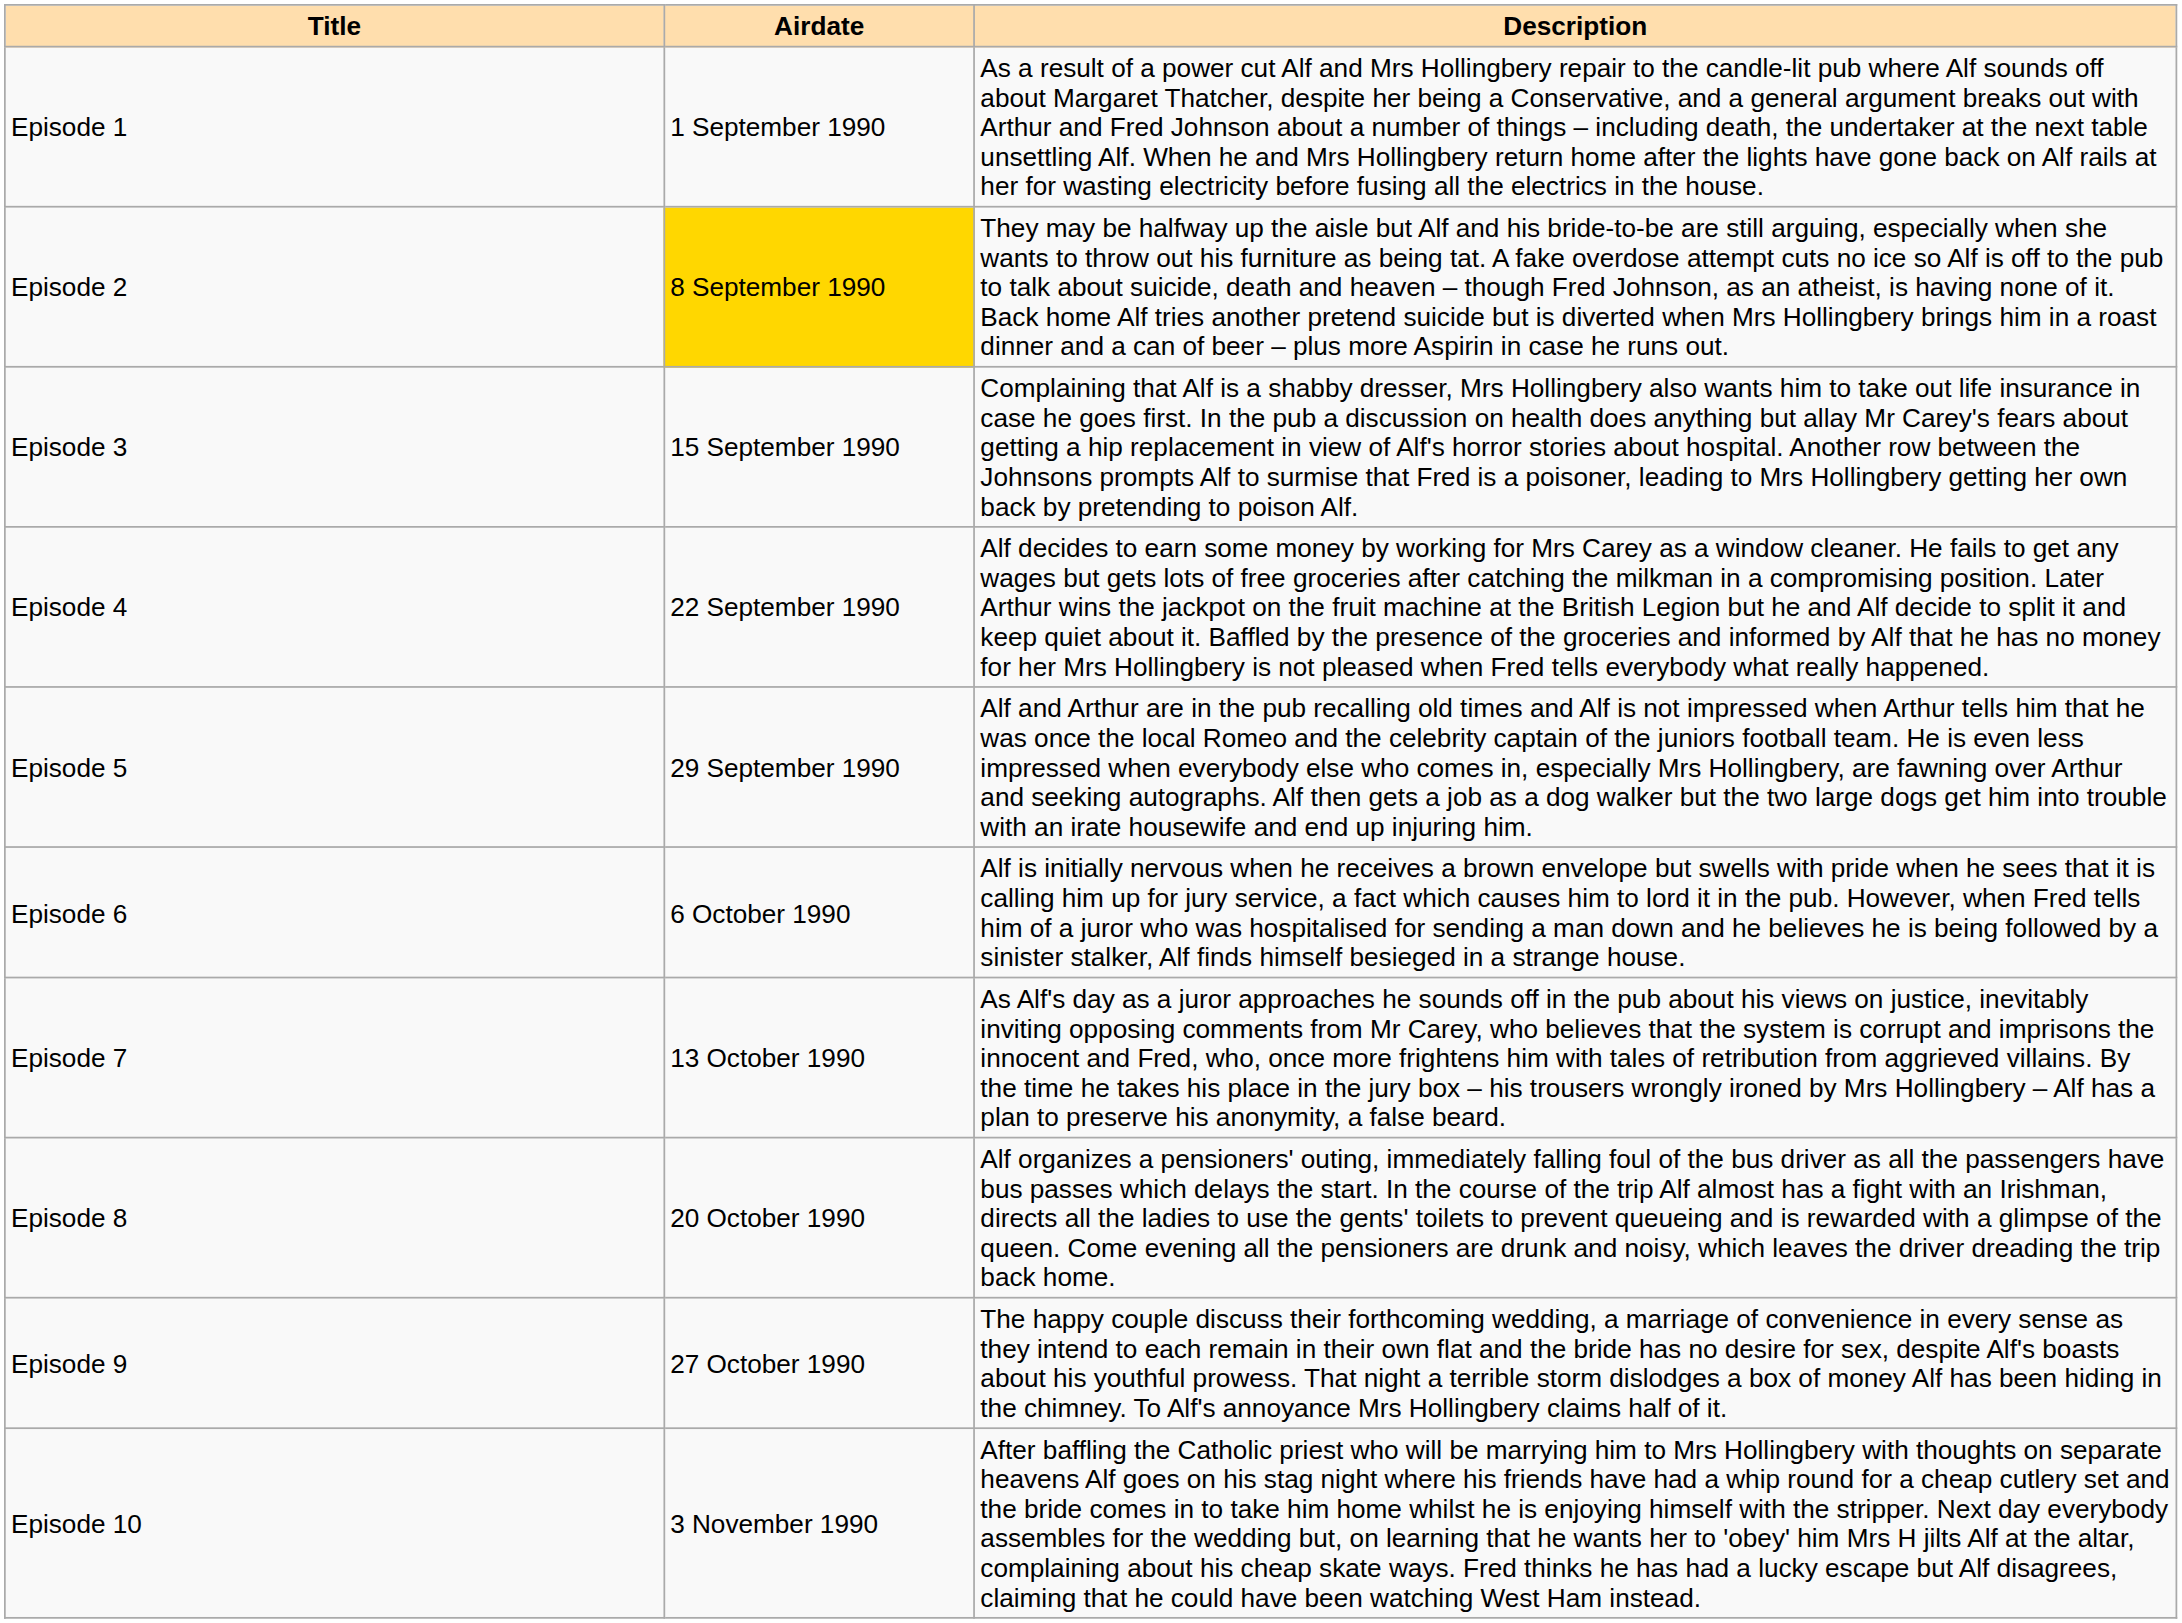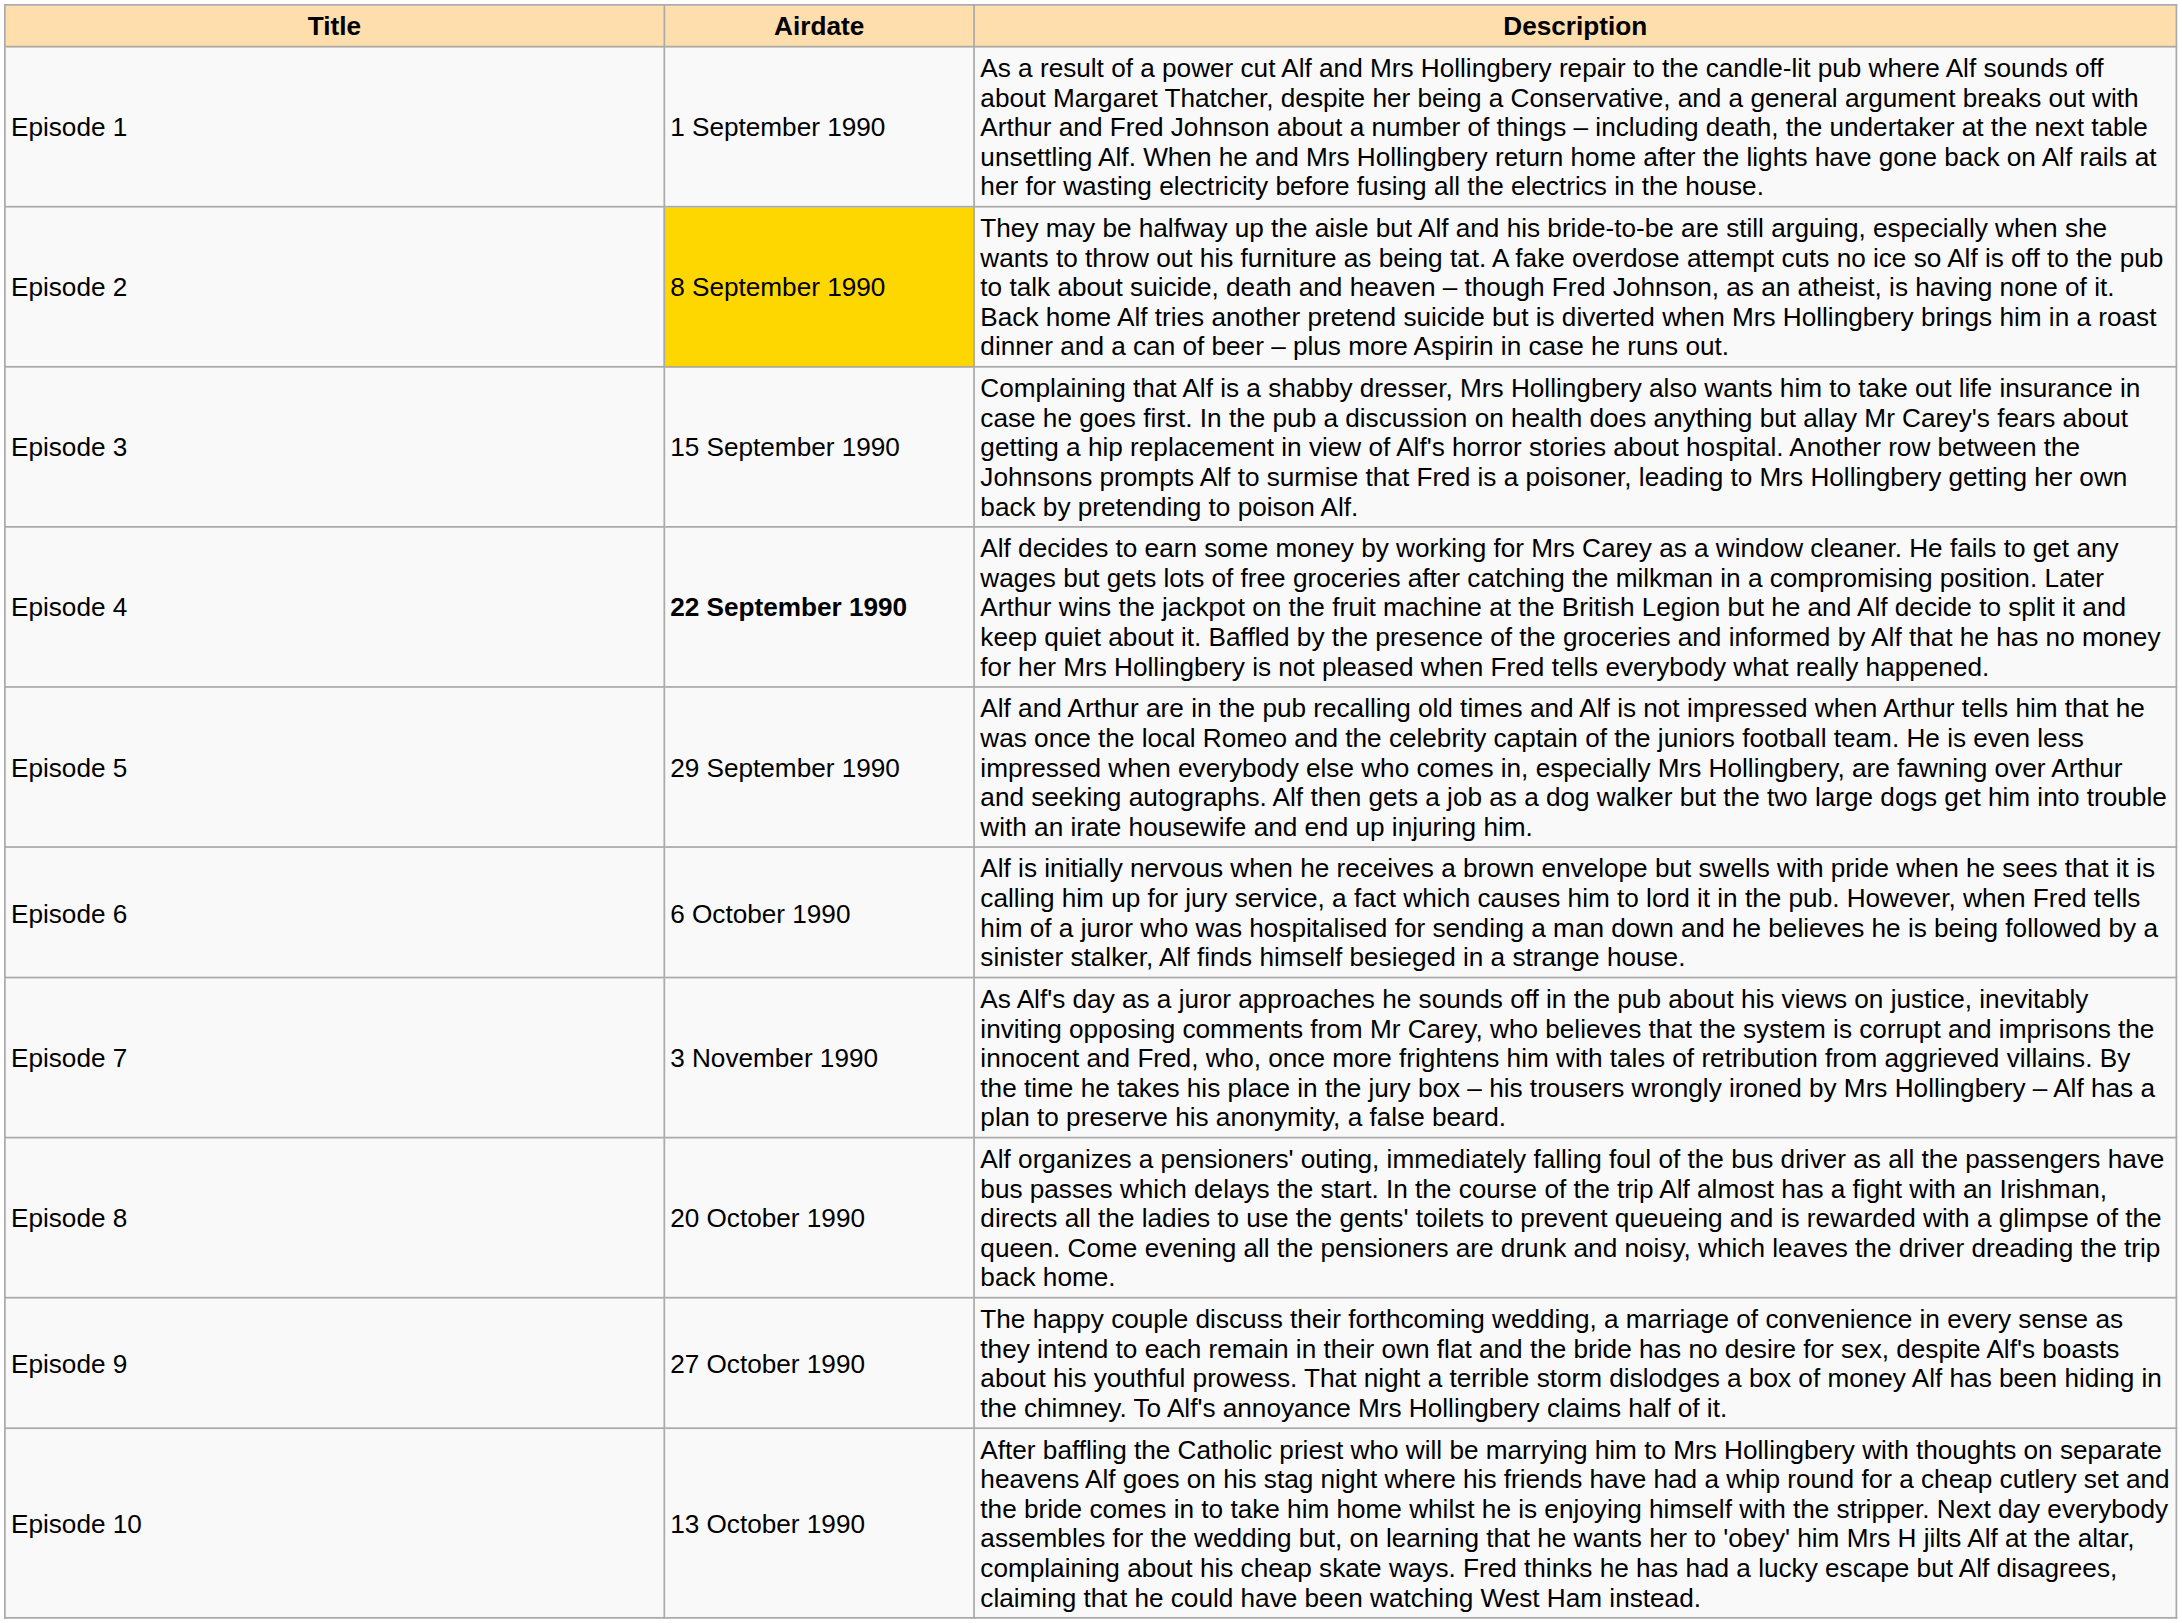 <table class="wikitable" border=1 style="font-size: 94%">
 <tr>
 <th style="background:#ffdead" width=17%>Title</th>
 <th style="background:#ffdead" width=8%>Airdate</th>
 <th style="background:#ffdead" width=31%>Description</th>
 </tr>
 <tr>
 <td>Episode 1</td>
 <td>1 September 1990</td>
 <td>As a result of a power cut Alf and Mrs Hollingbery repair to the candle-lit pub where Alf sounds off about Margaret Thatcher, despite her being a Conservative, and a general argument breaks out with Arthur and Fred Johnson about a number of things – including death, the undertaker at the next table unsettling Alf. When he and Mrs Hollingbery return home after the lights have gone back on Alf rails at her for wasting electricity before fusing all the electrics in the house.</td>
 </tr>
 <tr>
 <td>Episode 2</td>
 <td style="background: gold;">8 September 1990</td>
 <td>They may be halfway up the aisle but Alf and his bride-to-be are still arguing, especially when she wants to throw out his furniture as being tat. A fake overdose attempt cuts no ice so Alf is off to the pub to talk about suicide, death and heaven – though Fred Johnson, as an atheist, is having none of it. Back home Alf tries another pretend suicide but is diverted when Mrs Hollingbery brings him in a roast dinner and a can of beer – plus more Aspirin in case he runs out.</td>
 </tr>
 <tr>
 <td>Episode 3</td>
 <td>15 September 1990</td>
 <td>Complaining that Alf is a shabby dresser, Mrs Hollingbery also wants him to take out life insurance in case he goes first. In the pub a discussion on health does anything but allay Mr Carey's fears about getting a hip replacement in view of Alf's horror stories about hospital. Another row between the Johnsons prompts Alf to surmise that Fred is a poisoner, leading to Mrs Hollingbery getting her own back by pretending to poison Alf.</td>
 </tr>
 <tr>
 <td>Episode 4</td>
-<td>22 September 1990</td>
+<td><strong>22 September 1990</strong></td>
 <td>Alf decides to earn some money by working for Mrs Carey as a window cleaner. He fails to get any wages but gets lots of free groceries after catching the milkman in a compromising position. Later Arthur wins the jackpot on the fruit machine at the British Legion but he and Alf decide to split it and keep quiet about it. Baffled by the presence of the groceries and informed by Alf that he has no money for her Mrs Hollingbery is not pleased when Fred tells everybody what really happened.</td>
 </tr>
 <tr>
 <td>Episode 5</td>
 <td>29 September 1990</td>
 <td>Alf and Arthur are in the pub recalling old times and Alf is not impressed when Arthur tells him that he was once the local Romeo and the celebrity captain of the juniors football team. He is even less impressed when everybody else who comes in, especially Mrs Hollingbery, are fawning over Arthur and seeking autographs. Alf then gets a job as a dog walker but the two large dogs get him into trouble with an irate housewife and end up injuring him.</td>
 </tr>
 <tr>
 <td>Episode 6</td>
 <td>6 October 1990</td>
 <td>Alf is initially nervous when he receives a brown envelope but swells with pride when he sees that it is calling him up for jury service, a fact which causes him to lord it in the pub. However, when Fred tells him of a juror who was hospitalised for sending a man down and he believes he is being followed by a sinister stalker, Alf finds himself besieged in a strange house.</td>
 </tr>
 <tr>
 <td>Episode 7</td>
-<td>13 October 1990</td>
+<td>3 November 1990</td>
 <td>As Alf's day as a juror approaches he sounds off in the pub about his views on justice, inevitably inviting opposing comments from Mr Carey, who believes that the system is corrupt and imprisons the innocent and Fred, who, once more frightens him with tales of retribution from aggrieved villains. By the time he takes his place in the jury box – his trousers wrongly ironed by Mrs Hollingbery – Alf has a plan to preserve his anonymity, a false beard.</td>
 </tr>
 <tr>
 <td>Episode 8</td>
 <td>20 October 1990</td>
 <td>Alf organizes a pensioners' outing, immediately falling foul of the bus driver as all the passengers have bus passes which delays the start. In the course of the trip Alf almost has a fight with an Irishman, directs all the ladies to use the gents' toilets to prevent queueing and is rewarded with a glimpse of the queen. Come evening all the pensioners are drunk and noisy, which leaves the driver dreading the trip back home.</td>
 </tr>
 <tr>
 <td>Episode 9</td>
 <td>27 October 1990</td>
 <td>The happy couple discuss their forthcoming wedding, a marriage of convenience in every sense as they intend to each remain in their own flat and the bride has no desire for sex, despite Alf's boasts about his youthful prowess. That night a terrible storm dislodges a box of money Alf has been hiding in the chimney. To Alf's annoyance Mrs Hollingbery claims half of it.</td>
 </tr>
 <tr>
 <td>Episode 10</td>
-<td>3 November 1990</td>
+<td>13 October 1990</td>
 <td>After baffling the Catholic priest who will be marrying him to Mrs Hollingbery with thoughts on separate heavens Alf goes on his stag night where his friends have had a whip round for a cheap cutlery set and the bride comes in to take him home whilst he is enjoying himself with the stripper. Next day everybody assembles for the wedding but, on learning that he wants her to 'obey' him Mrs H jilts Alf at the altar, complaining about his cheap skate ways. Fred thinks he has had a lucky escape but Alf disagrees, claiming that he could have been watching West Ham instead.</td>
 </tr>
 </table>
